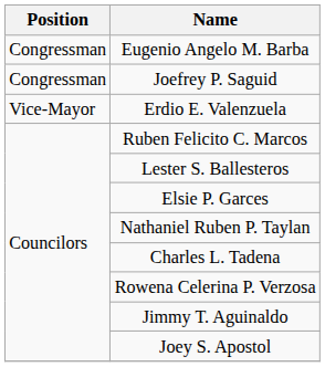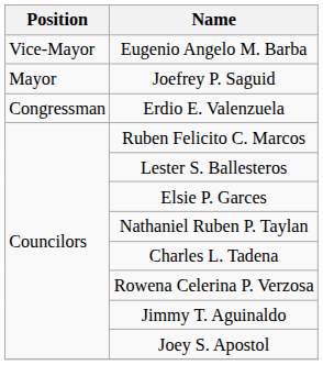 <table class="wikitable" style="line-height:1.20em; font-size:100%;">
 <tr>
 <th>Position</th>
 <th>Name</th>
 </tr>
 <tr>
-<td>Congressman</td>
+<td>Vice-Mayor</td>
 <td style="text-align:center;">Eugenio Angelo M. Barba</td>
 </tr>
 <tr>
-<td>Congressman</td>
+<td>Mayor</td>
 <td style="text-align:center;">Joefrey P. Saguid</td>
 </tr>
 <tr>
-<td>Vice-Mayor</td>
+<td>Congressman</td>
 <td style="text-align:center;">Erdio E. Valenzuela</td>
 </tr>
 <tr>
 <td rowspan=8>Councilors</td>
 <td style="text-align:center;">Ruben Felicito C. Marcos</td>
 </tr>
 <tr>
 <td style="text-align:center;">Lester S. Ballesteros</td>
 </tr>
 <tr>
 <td style="text-align:center;">Elsie P. Garces</td>
 </tr>
 <tr>
 <td style="text-align:center;">Nathaniel Ruben P. Taylan</td>
 </tr>
 <tr>
 <td style="text-align:center;">Charles L. Tadena</td>
 </tr>
 <tr>
 <td style="text-align:center;">Rowena Celerina P. Verzosa</td>
 </tr>
 <tr>
 <td style="text-align:center;">Jimmy T. Aguinaldo</td>
 </tr>
 <tr>
 <td style="text-align:center;">Joey S. Apostol</td>
 </tr>
 <tr>
 </tr>
 </table>
